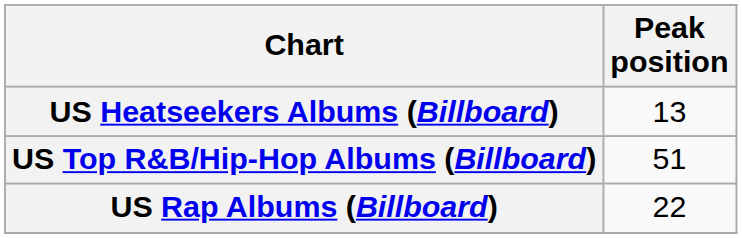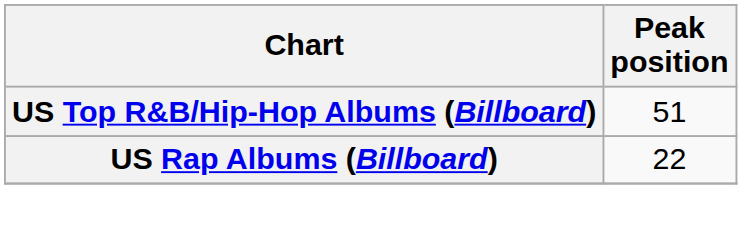 <table class="wikitable plainrowheaders sortable" style="text-align:center;" border="1">
 <tr>
 <th scope="col">Chart</th>
 <th scope="col">Peak<br>position</th>
-</tr>
-<tr>
-<th scope="row">US <a href='#'>Heatseekers Albums</a> (<em><a href='#'>Billboard</a></em>)</th>
-<td>13</td>
 </tr>
 <tr>
 <th scope="row">US <a href='#'>Top R&B/Hip-Hop Albums</a> (<em><a href='#'>Billboard</a></em>)</th>
 <td>51</td>
 </tr>
 <tr>
 <th scope="row">US <a href='#'>Rap Albums</a> (<em><a href='#'>Billboard</a></em>)</th>
 <td>22</td>
 </tr>
 <tr>
 </tr>
 </table>
